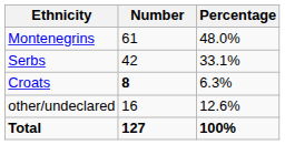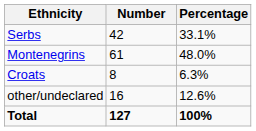 <table class="wikitable">
 <tr>
 <th width="100px">Ethnicity</th>
 <th width="80px">Number</th>
 <th width="80px">Percentage</th>
 </tr>
 <tr>
+<td><a href='#'>Serbs</a></td>
+<td>42</td>
+<td>33.1%</td>
+</tr>
+<tr>
 <td><a href='#'>Montenegrins</a></td>
 <td>61</td>
 <td>48.0%</td>
 </tr>
 <tr>
-<td><a href='#'>Serbs</a></td>
-<td>42</td>
-<td>33.1%</td>
-</tr>
-<tr>
 <td><a href='#'>Croats</a></td>
-<td><strong>8</strong></td>
+<td>8</td>
 <td>6.3%</td>
 </tr>
 <tr>
 <td>other/undeclared</td>
 <td>16</td>
 <td>12.6%</td>
 </tr>
 <tr>
 <td><strong>Total</strong></td>
 <td><strong>127</strong></td>
 <td><strong>100%</strong></td>
 </tr>
 </table>
